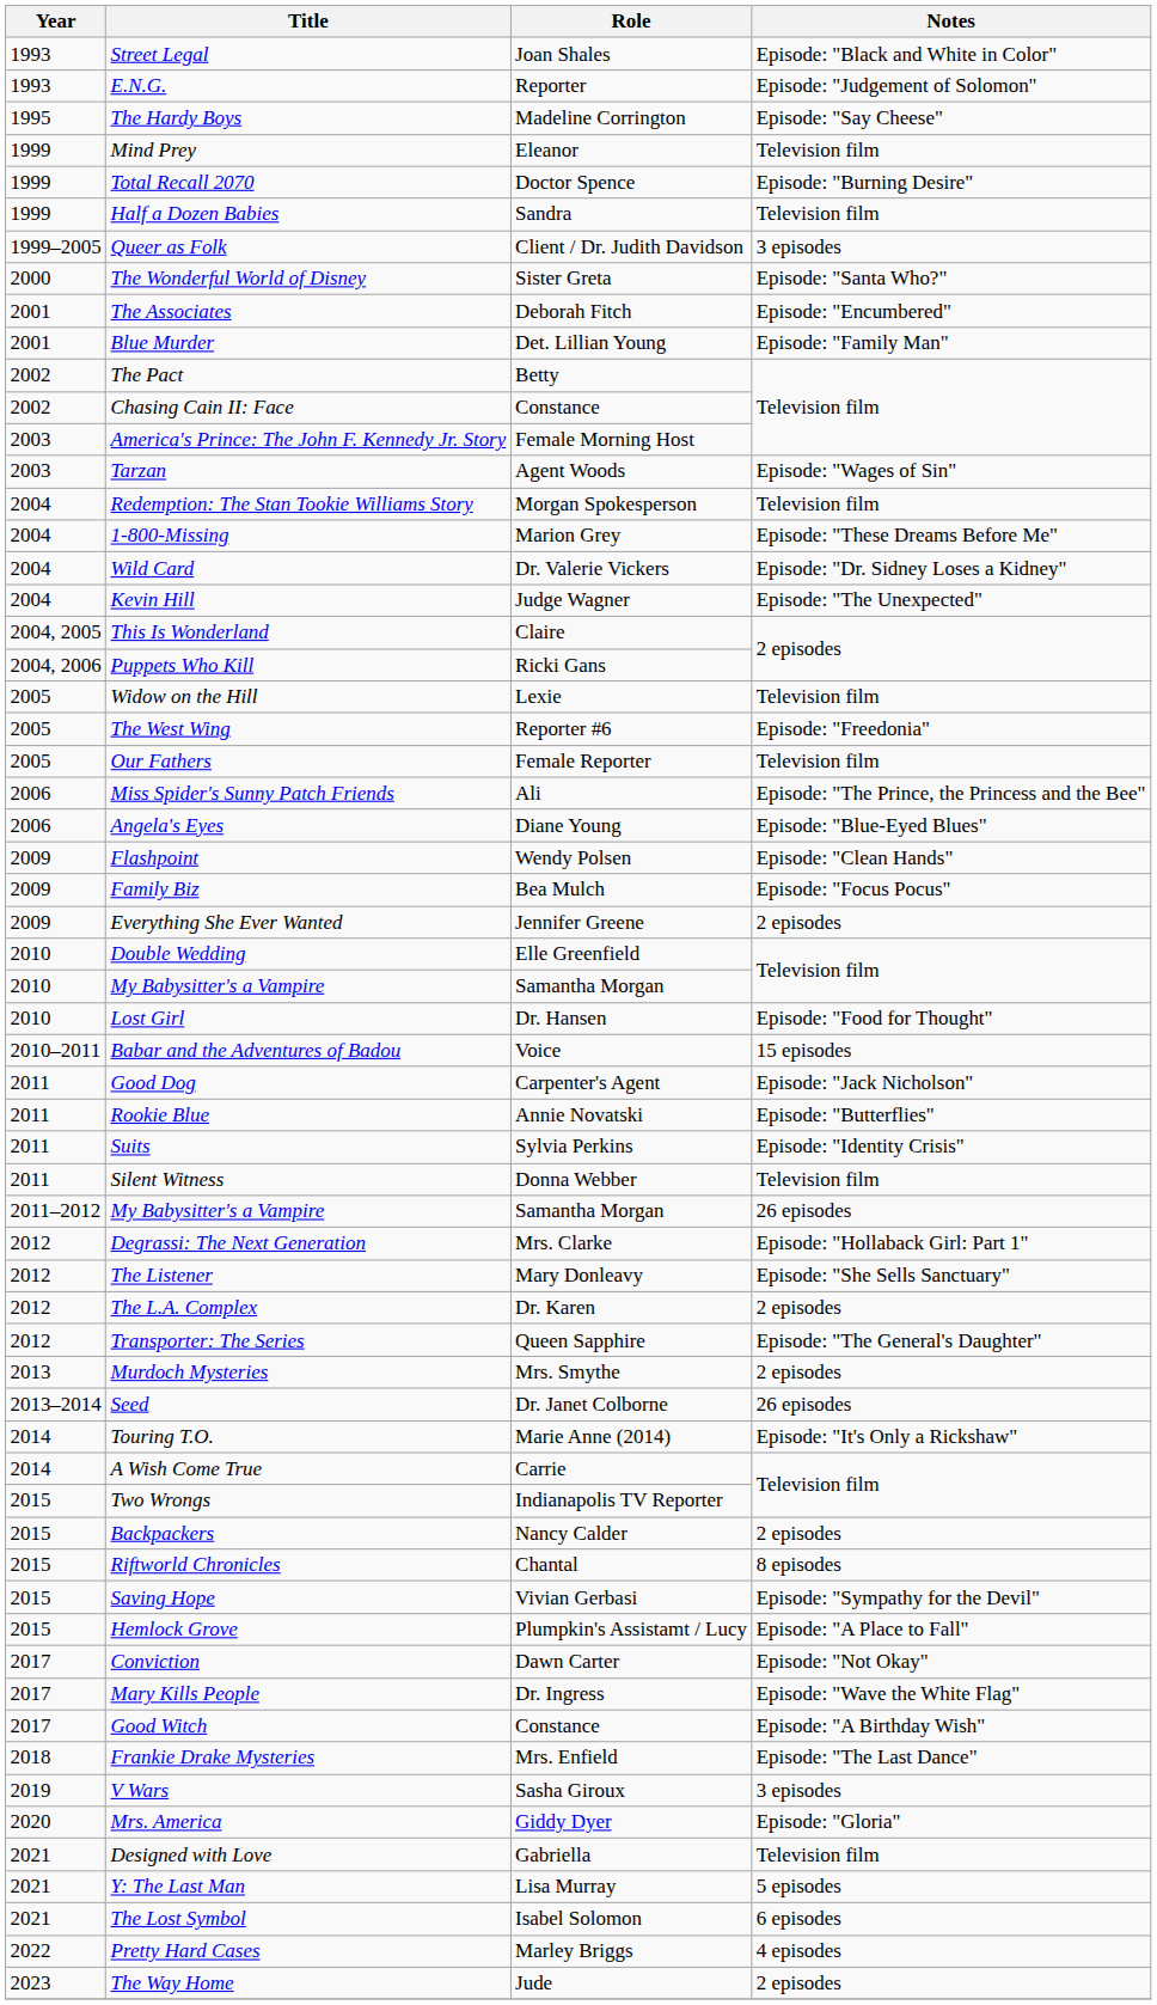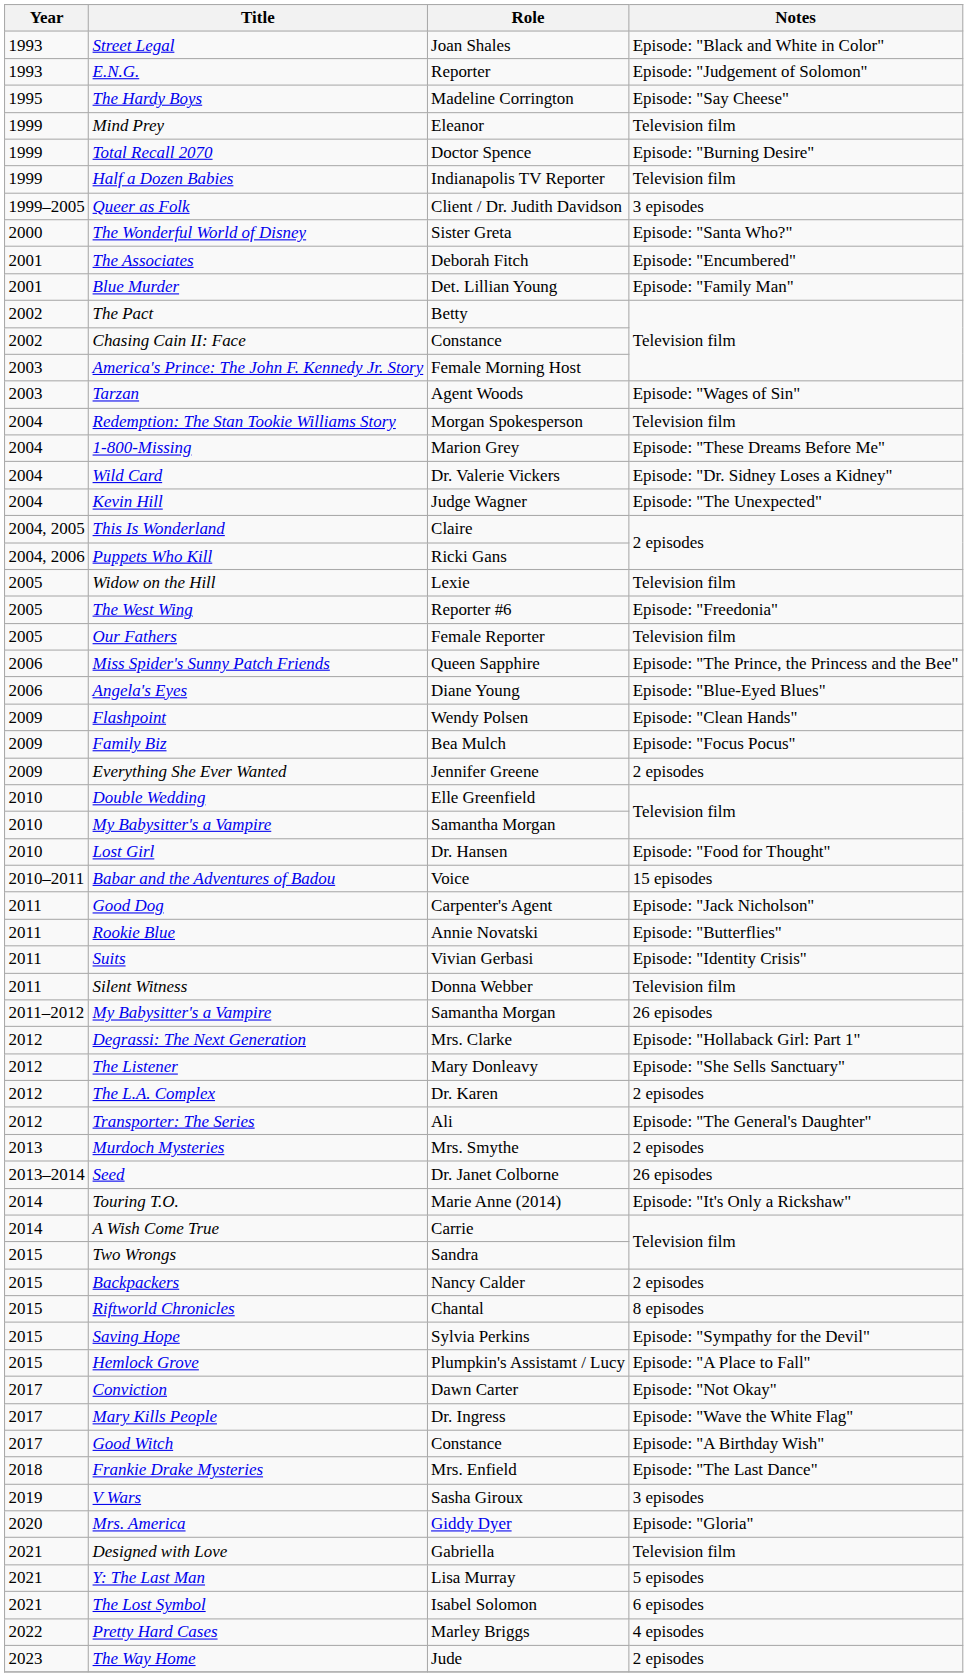 <table class="wikitable sortable">
 <tr>
 <th>Year</th>
 <th>Title</th>
 <th>Role</th>
 <th class="unsortable">Notes</th>
 </tr>
 <tr>
 <td>1993</td>
 <td><a href='#'><em>Street Legal</em></a></td>
 <td>Joan Shales</td>
 <td>Episode: "Black and White in Color"</td>
 </tr>
 <tr>
 <td>1993</td>
 <td><em><a href='#'>E.N.G.</a></em></td>
 <td>Reporter</td>
 <td>Episode: "Judgement of Solomon"</td>
 </tr>
 <tr>
 <td>1995</td>
 <td data-sort-value="Hardy Boys, The"><a href='#'><em>The Hardy Boys</em></a></td>
 <td>Madeline Corrington</td>
 <td>Episode: "Say Cheese"</td>
 </tr>
 <tr>
 <td>1999</td>
 <td><em>Mind Prey</em></td>
 <td>Eleanor</td>
 <td>Television film</td>
 </tr>
 <tr>
 <td>1999</td>
 <td><em><a href='#'>Total Recall 2070</a></em></td>
 <td>Doctor Spence</td>
 <td>Episode: "Burning Desire"</td>
 </tr>
 <tr>
 <td>1999</td>
 <td><em><a href='#'>Half a Dozen Babies</a></em></td>
-<td>Sandra</td>
+<td>Indianapolis TV Reporter</td>
 <td>Television film</td>
 </tr>
 <tr>
 <td>1999–2005</td>
 <td><a href='#'><em>Queer as Folk</em></a></td>
 <td>Client / Dr. Judith Davidson</td>
 <td>3 episodes</td>
 </tr>
 <tr>
 <td>2000</td>
 <td data-sort-value="Wonderful World of Disney, The"><em><a href='#'>The Wonderful World of Disney</a></em></td>
 <td>Sister Greta</td>
 <td>Episode: "Santa Who?"</td>
 </tr>
 <tr>
 <td>2001</td>
 <td data-sort-value="Associates, The"><a href='#'><em>The Associates</em></a></td>
 <td>Deborah Fitch</td>
 <td>Episode: "Encumbered"</td>
 </tr>
 <tr>
 <td>2001</td>
 <td><a href='#'><em>Blue Murder</em></a></td>
 <td>Det. Lillian Young</td>
 <td>Episode: "Family Man"</td>
 </tr>
 <tr>
 <td>2002</td>
 <td data-sort-value="Pact, The"><em>The Pact</em></td>
 <td>Betty</td>
 <td rowspan="3">Television film</td>
 </tr>
 <tr>
 <td>2002</td>
 <td><em>Chasing Cain II: Face</em></td>
 <td>Constance</td>
 </tr>
 <tr>
 <td>2003</td>
 <td><em><a href='#'>America's Prince: The John F. Kennedy Jr. Story</a></em></td>
 <td>Female Morning Host</td>
 </tr>
 <tr>
 <td>2003</td>
 <td><a href='#'><em>Tarzan</em></a></td>
 <td>Agent Woods</td>
 <td>Episode: "Wages of Sin"</td>
 </tr>
 <tr>
 <td>2004</td>
 <td><em><a href='#'>Redemption: The Stan Tookie Williams Story</a></em></td>
 <td>Morgan Spokesperson</td>
 <td>Television film</td>
 </tr>
 <tr>
 <td>2004</td>
 <td><em><a href='#'>1-800-Missing</a></em></td>
 <td>Marion Grey</td>
 <td>Episode: "These Dreams Before Me"</td>
 </tr>
 <tr>
 <td>2004</td>
 <td><a href='#'><em>Wild Card</em></a></td>
 <td>Dr. Valerie Vickers</td>
 <td>Episode: "Dr. Sidney Loses a Kidney"</td>
 </tr>
 <tr>
 <td>2004</td>
 <td><em><a href='#'>Kevin Hill</a></em></td>
 <td>Judge Wagner</td>
 <td>Episode: "The Unexpected"</td>
 </tr>
 <tr>
 <td>2004, 2005</td>
 <td><em><a href='#'>This Is Wonderland</a></em></td>
 <td>Claire</td>
 <td rowspan="2">2 episodes</td>
 </tr>
 <tr>
 <td>2004, 2006</td>
 <td><em><a href='#'>Puppets Who Kill</a></em></td>
 <td>Ricki Gans</td>
 </tr>
 <tr>
 <td>2005</td>
 <td><em>Widow on the Hill</em></td>
 <td>Lexie</td>
 <td>Television film</td>
 </tr>
 <tr>
 <td>2005</td>
 <td data-sort-value="West Wing, The"><em><a href='#'>The West Wing</a></em></td>
 <td>Reporter #6</td>
 <td>Episode: "Freedonia"</td>
 </tr>
 <tr>
 <td>2005</td>
 <td><a href='#'><em>Our Fathers</em></a></td>
 <td>Female Reporter</td>
 <td>Television film</td>
 </tr>
 <tr>
 <td>2006</td>
 <td><em><a href='#'>Miss Spider's Sunny Patch Friends</a></em></td>
-<td>Ali</td>
+<td>Queen Sapphire</td>
 <td>Episode: "The Prince, the Princess and the Bee"</td>
 </tr>
 <tr>
 <td>2006</td>
 <td><em><a href='#'>Angela's Eyes</a></em></td>
 <td>Diane Young</td>
 <td>Episode: "Blue-Eyed Blues"</td>
 </tr>
 <tr>
 <td>2009</td>
 <td><a href='#'><em>Flashpoint</em></a></td>
 <td>Wendy Polsen</td>
 <td>Episode: "Clean Hands"</td>
 </tr>
 <tr>
 <td>2009</td>
 <td><em><a href='#'>Family Biz</a></em></td>
 <td>Bea Mulch</td>
 <td>Episode: "Focus Pocus"</td>
 </tr>
 <tr>
 <td>2009</td>
 <td><em>Everything She Ever Wanted</em></td>
 <td>Jennifer Greene</td>
 <td>2 episodes</td>
 </tr>
 <tr>
 <td>2010</td>
 <td><a href='#'><em>Double Wedding</em></a></td>
 <td>Elle Greenfield</td>
 <td rowspan="2">Television film</td>
 </tr>
 <tr>
 <td>2010</td>
 <td><em><a href='#'>My Babysitter's a Vampire</a></em></td>
 <td>Samantha Morgan</td>
 </tr>
 <tr>
 <td>2010</td>
 <td><em><a href='#'>Lost Girl</a></em></td>
 <td>Dr. Hansen</td>
 <td>Episode: "Food for Thought"</td>
 </tr>
 <tr>
 <td>2010–2011</td>
 <td><em><a href='#'>Babar and the Adventures of Badou</a></em></td>
 <td>Voice</td>
 <td>15 episodes</td>
 </tr>
 <tr>
 <td>2011</td>
 <td><em><a href='#'>Good Dog</a></em></td>
 <td>Carpenter's Agent</td>
 <td>Episode: "Jack Nicholson"</td>
 </tr>
 <tr>
 <td>2011</td>
 <td><em><a href='#'>Rookie Blue</a></em></td>
 <td>Annie Novatski</td>
 <td>Episode: "Butterflies"</td>
 </tr>
 <tr>
 <td>2011</td>
 <td><a href='#'><em>Suits</em></a></td>
-<td>Sylvia Perkins</td>
+<td>Vivian Gerbasi</td>
 <td>Episode: "Identity Crisis"</td>
 </tr>
 <tr>
 <td>2011</td>
 <td><em>Silent Witness</em></td>
 <td>Donna Webber</td>
 <td>Television film</td>
 </tr>
 <tr>
 <td>2011–2012</td>
 <td><a href='#'><em>My Babysitter's a Vampire</em></a></td>
 <td>Samantha Morgan</td>
 <td>26 episodes</td>
 </tr>
 <tr>
 <td>2012</td>
 <td><em><a href='#'>Degrassi: The Next Generation</a></em></td>
 <td>Mrs. Clarke</td>
 <td>Episode: "Hollaback Girl: Part 1"</td>
 </tr>
 <tr>
 <td>2012</td>
 <td data-sort-value="Listener, The"><a href='#'><em>The Listener</em></a></td>
 <td>Mary Donleavy</td>
 <td>Episode: "She Sells Sanctuary"</td>
 </tr>
 <tr>
 <td>2012</td>
 <td data-sort-value="L.A. Complex, The"><em><a href='#'>The L.A. Complex</a></em></td>
 <td>Dr. Karen</td>
 <td>2 episodes</td>
 </tr>
 <tr>
 <td>2012</td>
 <td><em><a href='#'>Transporter: The Series</a></em></td>
-<td>Queen Sapphire</td>
+<td>Ali</td>
 <td>Episode: "The General's Daughter"</td>
 </tr>
 <tr>
 <td>2013</td>
 <td><em><a href='#'>Murdoch Mysteries</a></em></td>
 <td>Mrs. Smythe</td>
 <td>2 episodes</td>
 </tr>
 <tr>
 <td>2013–2014</td>
 <td><a href='#'><em>Seed</em></a></td>
 <td>Dr. Janet Colborne</td>
 <td>26 episodes</td>
 </tr>
 <tr>
 <td>2014</td>
 <td><em>Touring T.O.</em></td>
 <td>Marie Anne (2014)</td>
 <td>Episode: "It's Only a Rickshaw"</td>
 </tr>
 <tr>
 <td>2014</td>
 <td data-sort-value="Wish Come True, A"><em>A Wish Come True</em></td>
 <td>Carrie</td>
 <td rowspan="2">Television film</td>
 </tr>
 <tr>
 <td>2015</td>
 <td><em>Two Wrongs</em></td>
-<td>Indianapolis TV Reporter</td>
+<td>Sandra</td>
 </tr>
 <tr>
 <td>2015</td>
 <td><a href='#'><em>Backpackers</em></a></td>
 <td>Nancy Calder</td>
 <td>2 episodes</td>
 </tr>
 <tr>
 <td>2015</td>
 <td><em><a href='#'>Riftworld Chronicles</a></em></td>
 <td>Chantal</td>
 <td>8 episodes</td>
 </tr>
 <tr>
 <td>2015</td>
 <td><em><a href='#'>Saving Hope</a></em></td>
-<td>Vivian Gerbasi</td>
+<td>Sylvia Perkins</td>
 <td>Episode: "Sympathy for the Devil"</td>
 </tr>
 <tr>
 <td>2015</td>
 <td><a href='#'><em>Hemlock Grove</em></a></td>
 <td>Plumpkin's Assistamt / Lucy</td>
 <td>Episode: "A Place to Fall"</td>
 </tr>
 <tr>
 <td>2017</td>
 <td><a href='#'><em>Conviction</em></a></td>
 <td>Dawn Carter</td>
 <td>Episode: "Not Okay"</td>
 </tr>
 <tr>
 <td>2017</td>
 <td><em><a href='#'>Mary Kills People</a></em></td>
 <td>Dr. Ingress</td>
 <td>Episode: "Wave the White Flag"</td>
 </tr>
 <tr>
 <td>2017</td>
 <td><a href='#'><em>Good Witch</em></a></td>
 <td>Constance</td>
 <td>Episode: "A Birthday Wish"</td>
 </tr>
 <tr>
 <td>2018</td>
 <td><em><a href='#'>Frankie Drake Mysteries</a></em></td>
 <td>Mrs. Enfield</td>
 <td>Episode: "The Last Dance"</td>
 </tr>
 <tr>
 <td>2019</td>
 <td><em><a href='#'>V Wars</a></em></td>
 <td>Sasha Giroux</td>
 <td>3 episodes</td>
 </tr>
 <tr>
 <td>2020</td>
 <td><a href='#'><em>Mrs. America</em></a></td>
 <td><a href='#'>Giddy Dyer</a></td>
 <td>Episode: "Gloria"</td>
 </tr>
 <tr>
 <td>2021</td>
 <td><em>Designed with Love</em></td>
 <td>Gabriella</td>
 <td>Television film</td>
 </tr>
 <tr>
 <td>2021</td>
 <td><a href='#'><em>Y: The Last Man</em></a></td>
 <td>Lisa Murray</td>
 <td>5 episodes</td>
 </tr>
 <tr>
 <td>2021</td>
 <td data-sort-value="Lost Symbol, The"><a href='#'><em>The Lost Symbol</em></a></td>
 <td>Isabel Solomon</td>
 <td>6 episodes</td>
 </tr>
 <tr>
 <td>2022</td>
 <td><em><a href='#'>Pretty Hard Cases</a></em></td>
 <td>Marley Briggs</td>
 <td>4 episodes</td>
 </tr>
 <tr>
 <td>2023</td>
 <td data-sort-value="Way Home, The"><em><a href='#'>The Way Home</a></em></td>
 <td>Jude</td>
 <td>2 episodes</td>
 </tr>
 <tr>
 </tr>
 </table>
